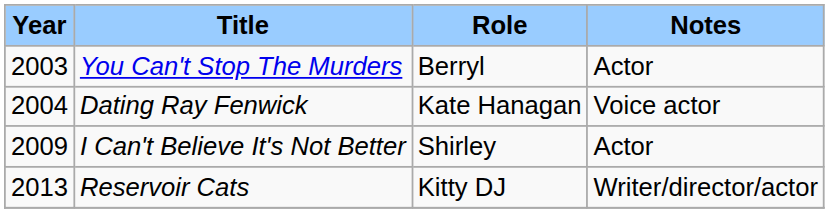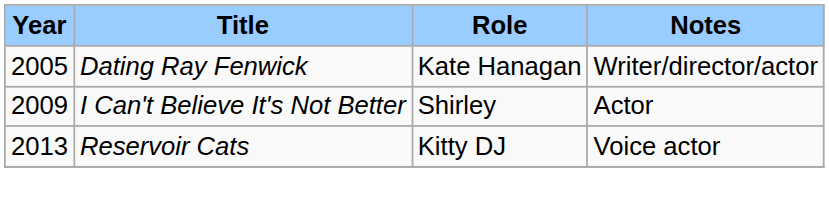 <table class="wikitable" style="font-size:90%;">
 <tr>
 <th style="background: #9cf;">Year</th>
 <th style="background: #9cf;">Title</th>
 <th style="background: #9cf;">Role</th>
 <th style="background: #9cf;">Notes</th>
 </tr>
 <tr>
-<td>2003</td>
-<td><em><a href='#'>You Can't Stop The Murders</a></em></td>
-<td>Berryl</td>
-<td>Actor</td>
-</tr>
-<tr>
-<td>2004</td>
+<td>2005</td>
 <td><em>Dating Ray Fenwick</em></td>
 <td>Kate Hanagan</td>
-<td>Voice actor</td>
+<td>Writer/director/actor</td>
 </tr>
 <tr>
 <td>2009</td>
 <td><em>I Can't Believe It's Not Better</em></td>
 <td>Shirley</td>
 <td>Actor</td>
 </tr>
 <tr>
 <td>2013</td>
 <td><em>Reservoir Cats</em></td>
 <td>Kitty DJ</td>
-<td>Writer/director/actor</td>
+<td>Voice actor</td>
 </tr>
 <tr>
 </tr>
 </table>
